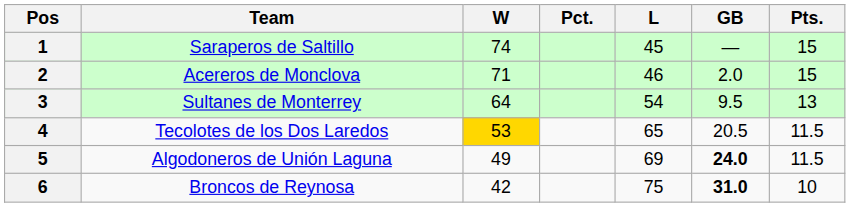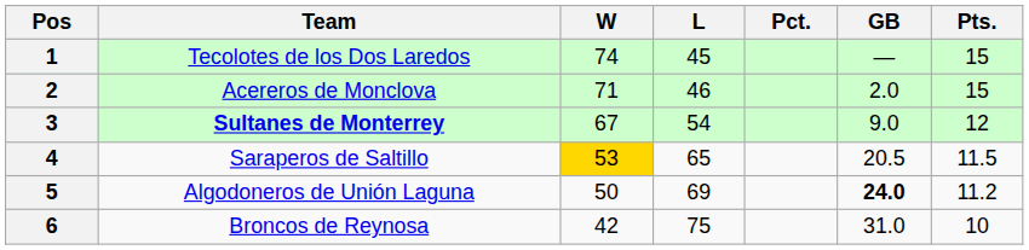 <table class="wikitable plainrowheaders" width="60%" style="text-align:center;">
 <tr>
 <th scope="col" width="5%">Pos</th>
 <th scope="col" width="25%">Team</th>
 <th scope="col" width="5%">W</th>
+<th scope="col" width="5%">L</th>
 <th scope="col" width="5%">Pct.</th>
-<th scope="col" width="5%">L</th>
 <th scope="col" width="5%">GB</th>
 <th scope="col" width="5%">Pts.</th>
 </tr>
 <tr style="background-color:#ccffcc;">
 <th>1</th>
-<td><a href='#'>Saraperos de Saltillo</a></td>
+<td><a href='#'>Tecolotes de los Dos Laredos</a></td>
 <td>74</td>
+<td>45</td>
 <td></td>
-<td>45</td>
 <td>—</td>
 <td>15</td>
 </tr>
 <tr style="background-color:#ccffcc;">
 <th>2</th>
 <td><a href='#'>Acereros de Monclova</a></td>
 <td>71</td>
+<td>46</td>
 <td></td>
-<td>46</td>
 <td>2.0</td>
 <td>15</td>
 </tr>
 <tr style="background-color:#ccffcc;">
 <th>3</th>
-<td><a href='#'>Sultanes de Monterrey</a></td>
-<td>64</td>
+<td><strong><a href='#'>Sultanes de Monterrey</a></strong></td>
+<td>67</td>
+<td>54</td>
 <td></td>
-<td>54</td>
-<td>9.5</td>
-<td>13</td>
+<td>9.0</td>
+<td>12</td>
 </tr>
 <tr>
 <th>4</th>
-<td><a href='#'>Tecolotes de los Dos Laredos</a></td>
+<td><a href='#'>Saraperos de Saltillo</a></td>
 <td style="background: gold;">53</td>
+<td>65</td>
 <td></td>
-<td>65</td>
 <td>20.5</td>
 <td>11.5</td>
 </tr>
 <tr>
 <th>5</th>
 <td><a href='#'>Algodoneros de Unión Laguna</a></td>
-<td>49</td>
+<td>50</td>
+<td>69</td>
 <td></td>
-<td>69</td>
 <td><strong>24.0</strong></td>
-<td>11.5</td>
+<td>11.2</td>
 </tr>
 <tr>
 <th>6</th>
 <td><a href='#'>Broncos de Reynosa</a></td>
 <td>42</td>
+<td>75</td>
 <td></td>
-<td>75</td>
-<td><strong>31.0</strong></td>
+<td>31.0</td>
 <td>10</td>
 </tr>
 </table>
